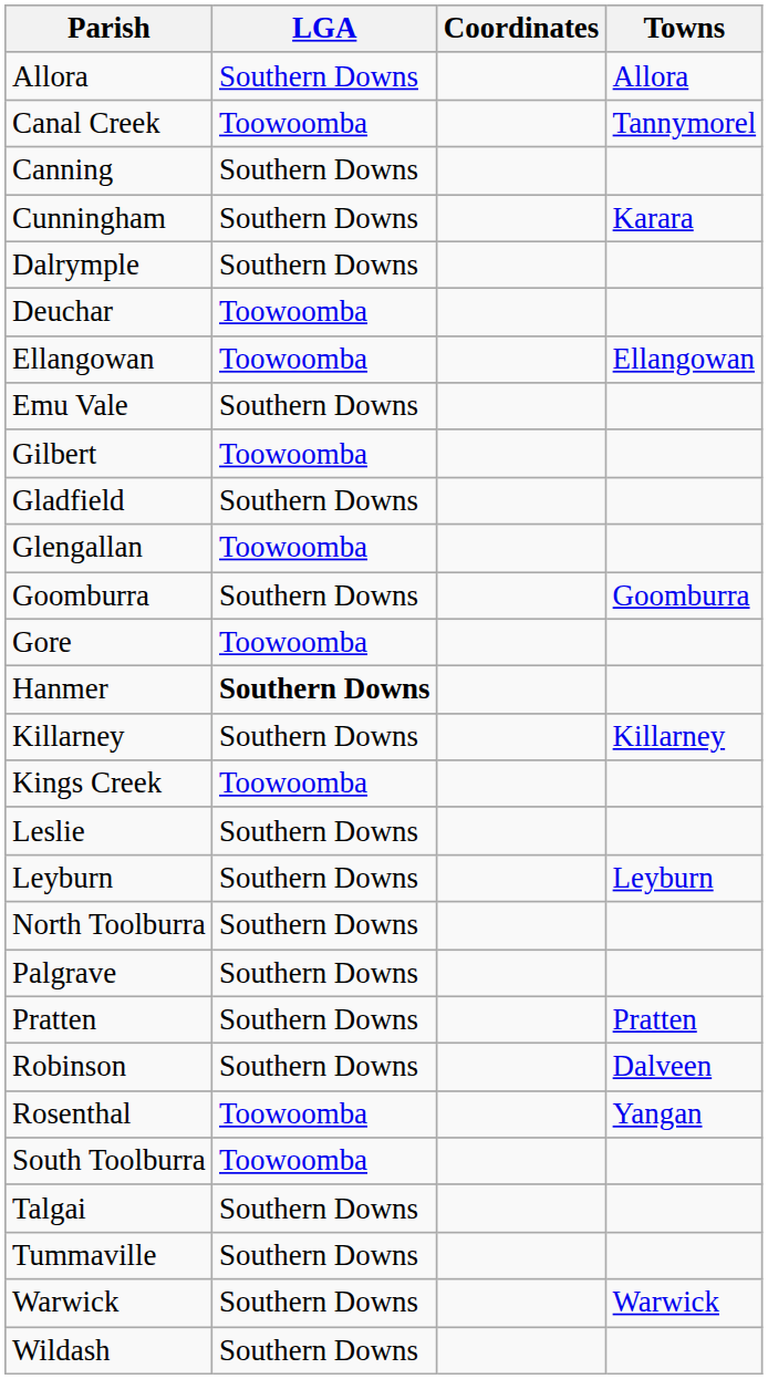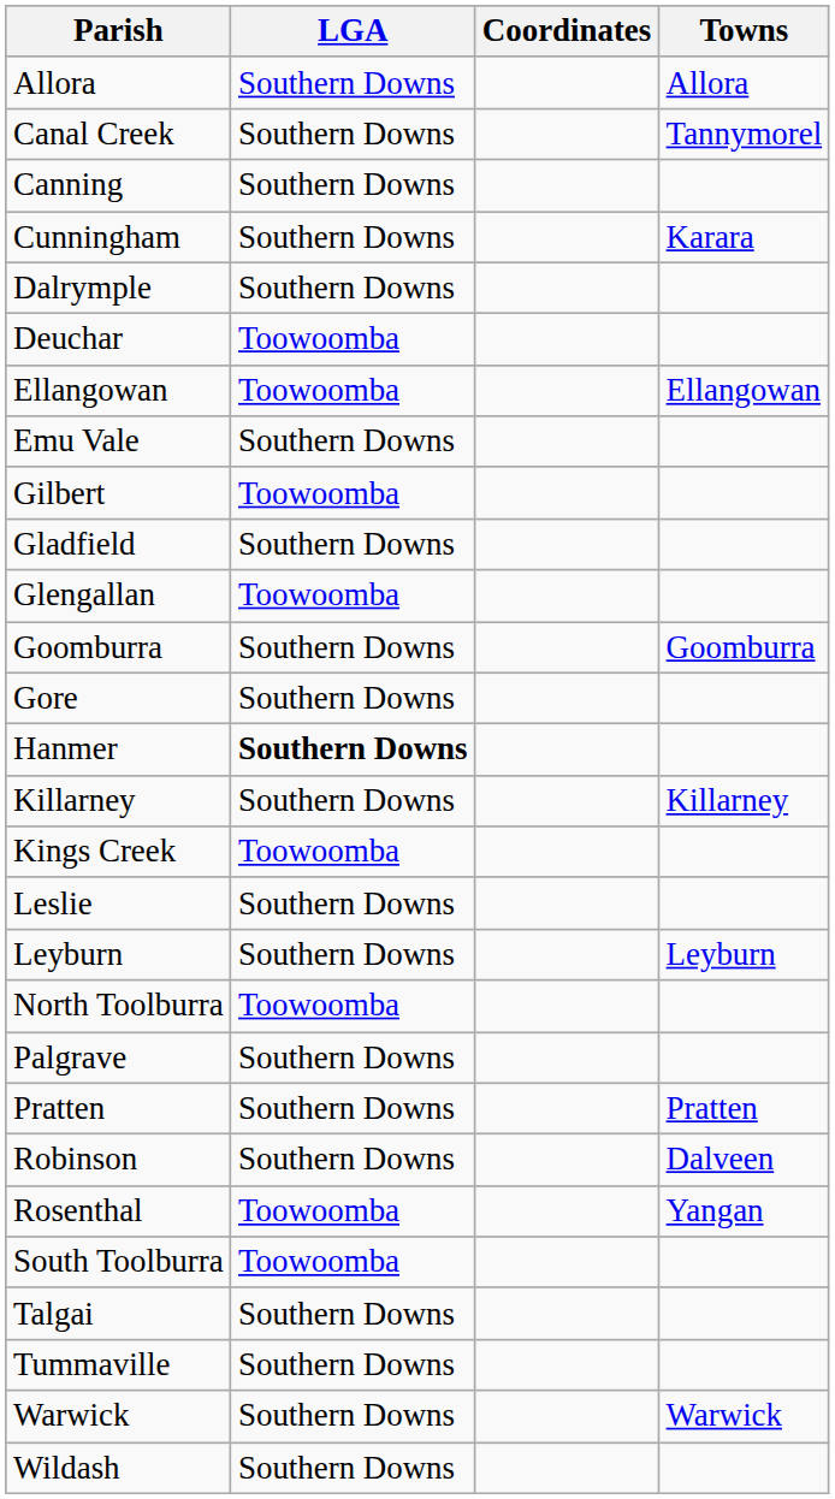 <table class="wikitable sortable">
 <tr>
 <th>Parish</th>
 <th><a href='#'>LGA</a></th>
 <th>Coordinates</th>
 <th>Towns</th>
 </tr>
 <tr>
 <td>Allora</td>
 <td><a href='#'>Southern Downs</a></td>
 <td></td>
 <td><a href='#'>Allora</a></td>
 </tr>
 <tr>
 <td>Canal Creek</td>
-<td><a href='#'>Toowoomba</a></td>
+<td>Southern Downs</td>
 <td></td>
 <td><a href='#'>Tannymorel</a></td>
 </tr>
 <tr>
 <td>Canning</td>
 <td>Southern Downs</td>
 <td></td>
 <td></td>
 </tr>
 <tr>
 <td>Cunningham</td>
 <td>Southern Downs</td>
 <td></td>
 <td><a href='#'>Karara</a></td>
 </tr>
 <tr>
 <td>Dalrymple</td>
 <td>Southern Downs</td>
 <td></td>
 <td></td>
 </tr>
 <tr>
 <td>Deuchar</td>
 <td><a href='#'>Toowoomba</a></td>
 <td></td>
 <td></td>
 </tr>
 <tr>
 <td>Ellangowan</td>
 <td><a href='#'>Toowoomba</a></td>
 <td></td>
 <td><a href='#'>Ellangowan</a></td>
 </tr>
 <tr>
 <td>Emu Vale</td>
 <td>Southern Downs</td>
 <td></td>
 <td></td>
 </tr>
 <tr>
 <td>Gilbert</td>
 <td><a href='#'>Toowoomba</a></td>
 <td></td>
 <td></td>
 </tr>
 <tr>
 <td>Gladfield</td>
 <td>Southern Downs</td>
 <td></td>
 <td></td>
 </tr>
 <tr>
 <td>Glengallan</td>
 <td><a href='#'>Toowoomba</a></td>
 <td></td>
 <td></td>
 </tr>
 <tr>
 <td>Goomburra</td>
 <td>Southern Downs</td>
 <td></td>
 <td><a href='#'>Goomburra</a></td>
 </tr>
 <tr>
 <td>Gore</td>
-<td><a href='#'>Toowoomba</a></td>
+<td>Southern Downs</td>
 <td></td>
 <td></td>
 </tr>
 <tr>
 <td>Hanmer</td>
 <td><strong>Southern Downs</strong></td>
 <td></td>
 <td></td>
 </tr>
 <tr>
 <td>Killarney</td>
 <td>Southern Downs</td>
 <td></td>
 <td><a href='#'>Killarney</a></td>
 </tr>
 <tr>
 <td>Kings Creek</td>
 <td><a href='#'>Toowoomba</a></td>
 <td></td>
 <td></td>
 </tr>
 <tr>
 <td>Leslie</td>
 <td>Southern Downs</td>
 <td></td>
 <td></td>
 </tr>
 <tr>
 <td>Leyburn</td>
 <td>Southern Downs</td>
 <td></td>
 <td><a href='#'>Leyburn</a></td>
 </tr>
 <tr>
 <td>North Toolburra</td>
-<td>Southern Downs</td>
+<td><a href='#'>Toowoomba</a></td>
 <td></td>
 <td></td>
 </tr>
 <tr>
 <td>Palgrave</td>
 <td>Southern Downs</td>
 <td></td>
 <td></td>
 </tr>
 <tr>
 <td>Pratten</td>
 <td>Southern Downs</td>
 <td></td>
 <td><a href='#'>Pratten</a></td>
 </tr>
 <tr>
 <td>Robinson</td>
 <td>Southern Downs</td>
 <td></td>
 <td><a href='#'>Dalveen</a></td>
 </tr>
 <tr>
 <td>Rosenthal</td>
 <td><a href='#'>Toowoomba</a></td>
 <td></td>
 <td><a href='#'>Yangan</a></td>
 </tr>
 <tr>
 <td>South Toolburra</td>
 <td><a href='#'>Toowoomba</a></td>
 <td></td>
 <td></td>
 </tr>
 <tr>
 <td>Talgai</td>
 <td>Southern Downs</td>
 <td></td>
 <td></td>
 </tr>
 <tr>
 <td>Tummaville</td>
 <td>Southern Downs</td>
 <td></td>
 <td></td>
 </tr>
 <tr>
 <td>Warwick</td>
 <td>Southern Downs</td>
 <td></td>
 <td><a href='#'>Warwick</a></td>
 </tr>
 <tr>
 <td>Wildash</td>
 <td>Southern Downs</td>
 <td></td>
 <td></td>
 </tr>
 </table>
